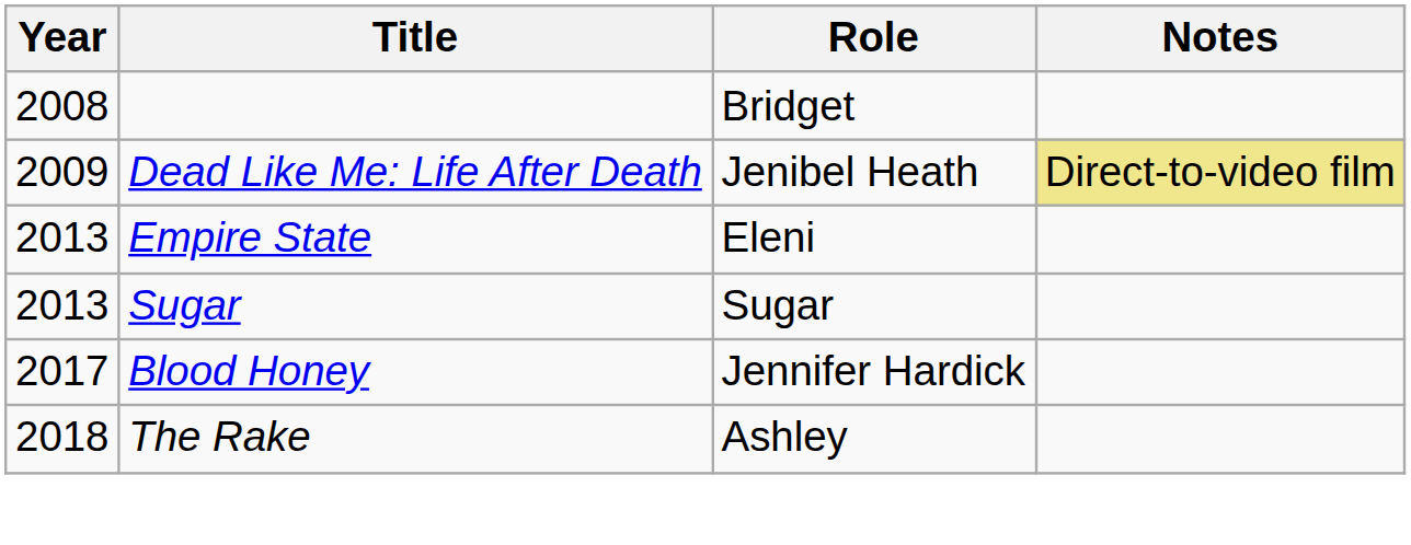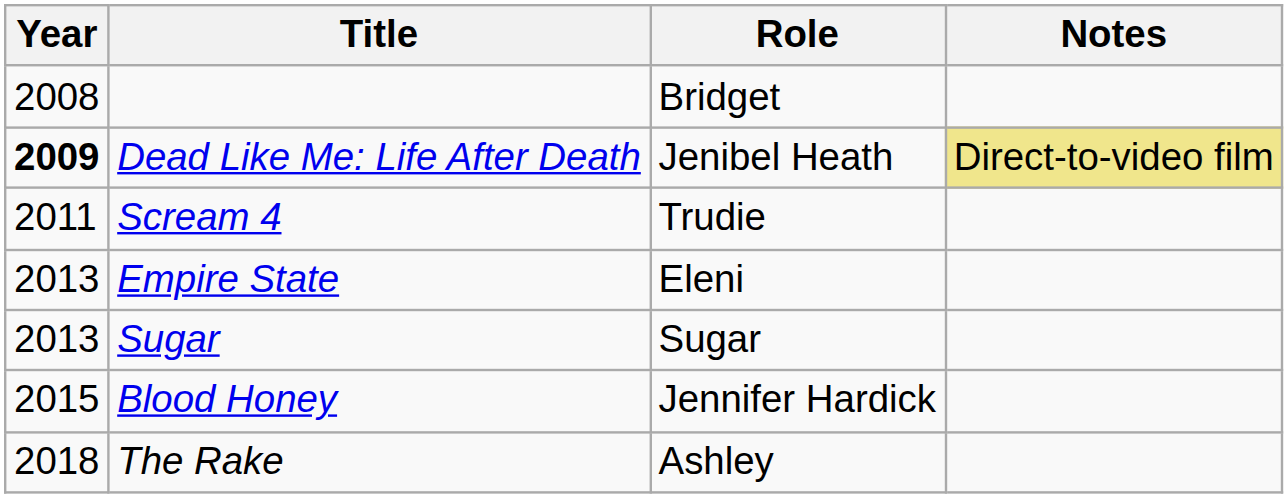 <table class="wikitable sortable">
 <tr>
 <th>Year</th>
 <th>Title</th>
 <th>Role</th>
 <th class="unsortable">Notes</th>
 </tr>
 <tr>
 <td>2008</td>
 <td><em></em></td>
 <td>Bridget</td>
 <td></td>
 </tr>
 <tr>
-<td>2009</td>
+<td><strong>2009</strong></td>
 <td><em><a href='#'>Dead Like Me: Life After Death</a></em></td>
 <td>Jenibel Heath</td>
 <td style="background: khaki;">Direct-to-video film</td>
+</tr>
+<tr>
+<td>2011</td>
+<td><em><a href='#'>Scream 4</a></em></td>
+<td>Trudie</td>
+<td></td>
 </tr>
 <tr>
 <td>2013</td>
 <td><em><a href='#'>Empire State</a></em></td>
 <td>Eleni</td>
 <td></td>
 </tr>
 <tr>
 <td>2013</td>
 <td><em><a href='#'>Sugar</a></em></td>
 <td>Sugar</td>
 <td></td>
 </tr>
 <tr>
-<td>2017</td>
+<td>2015</td>
 <td><em><a href='#'>Blood Honey</a></em></td>
 <td>Jennifer Hardick</td>
 <td></td>
 </tr>
 <tr>
 <td>2018</td>
 <td data-sort-value="Rake, The"><em>The Rake</em></td>
 <td>Ashley</td>
 <td></td>
 </tr>
 </table>
